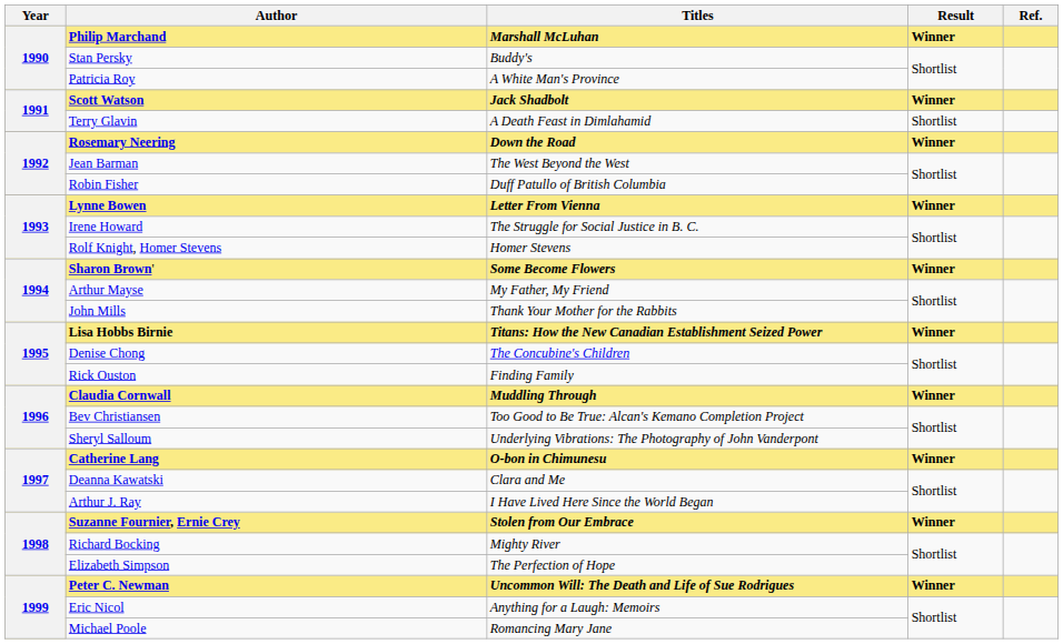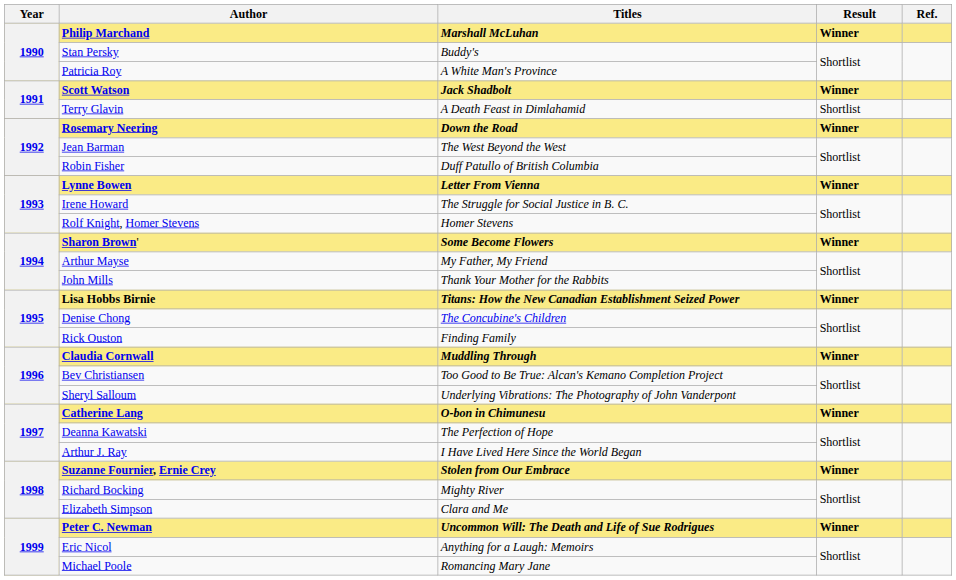 <table class="wikitable" width=100%>
 <tr>
 <th>Year</th>
 <th width=40%>Author</th>
 <th width=40%>Titles</th>
 <th>Result</th>
 <th>Ref.</th>
 </tr>
 <tr style=background:#FAEB86>
 <th rowspan="3"><a href='#'>1990</a></th>
 <td><strong><a href='#'>Philip Marchand</a></strong></td>
 <td><strong><em>Marshall McLuhan</em></strong></td>
 <td><strong>Winner</strong></td>
 <td></td>
 </tr>
 <tr>
 <td><a href='#'>Stan Persky</a></td>
 <td><em>Buddy's</em></td>
 <td rowspan=2>Shortlist</td>
 <td rowspan=2></td>
 </tr>
 <tr>
 <td><a href='#'>Patricia Roy</a></td>
 <td><em>A White Man's Province</em></td>
 </tr>
 <tr style=background:#FAEB86>
 <th rowspan="2"><a href='#'>1991</a></th>
 <td><strong><a href='#'>Scott Watson</a></strong></td>
 <td><strong><em>Jack Shadbolt</em></strong></td>
 <td><strong>Winner</strong></td>
 <td></td>
 </tr>
 <tr>
 <td><a href='#'>Terry Glavin</a></td>
 <td><em>A Death Feast in Dimlahamid</em></td>
 <td>Shortlist</td>
 <td></td>
 </tr>
 <tr style=background:#FAEB86>
 <th rowspan="3"><a href='#'>1992</a></th>
 <td><strong><a href='#'>Rosemary Neering</a></strong></td>
 <td><strong><em>Down the Road</em></strong></td>
 <td><strong>Winner</strong></td>
 <td></td>
 </tr>
 <tr>
 <td><a href='#'>Jean Barman</a></td>
 <td><em>The West Beyond the West</em></td>
 <td rowspan=2>Shortlist</td>
 <td rowspan=2></td>
 </tr>
 <tr>
 <td><a href='#'>Robin Fisher</a></td>
 <td><em>Duff Patullo of British Columbia</em></td>
 </tr>
 <tr style=background:#FAEB86>
 <th rowspan="3"><a href='#'>1993</a></th>
 <td><strong><a href='#'>Lynne Bowen</a></strong></td>
 <td><strong><em>Letter From Vienna</em></strong></td>
 <td><strong>Winner</strong></td>
 <td></td>
 </tr>
 <tr>
 <td><a href='#'>Irene Howard</a></td>
 <td><em>The Struggle for Social Justice in B. C.</em></td>
 <td rowspan=2>Shortlist</td>
 <td rowspan=2></td>
 </tr>
 <tr>
 <td><a href='#'>Rolf Knight</a>, <a href='#'>Homer Stevens</a></td>
 <td><em>Homer Stevens</em></td>
 </tr>
 <tr style=background:#FAEB86>
 <th rowspan="3"><a href='#'>1994</a></th>
 <td><strong><a href='#'>Sharon Brown</a></strong>'</td>
 <td><strong><em>Some Become Flowers</em></strong></td>
 <td><strong>Winner</strong></td>
 <td></td>
 </tr>
 <tr>
 <td><a href='#'>Arthur Mayse</a></td>
 <td><em>My Father, My Friend</em></td>
 <td rowspan=2>Shortlist</td>
 <td rowspan=2></td>
 </tr>
 <tr>
 <td><a href='#'>John Mills</a></td>
 <td><em>Thank Your Mother for the Rabbits</em></td>
 </tr>
 <tr style=background:#FAEB86>
 <th rowspan="3"><a href='#'>1995</a></th>
 <td><strong>Lisa Hobbs Birnie</strong></td>
 <td><strong><em>Titans: How the New Canadian Establishment Seized Power</em></strong></td>
 <td><strong>Winner</strong></td>
 <td></td>
 </tr>
 <tr>
 <td><a href='#'>Denise Chong</a></td>
 <td><em><a href='#'>The Concubine's Children</a></em></td>
 <td rowspan=2>Shortlist</td>
 <td rowspan=2></td>
 </tr>
 <tr>
 <td><a href='#'>Rick Ouston</a></td>
 <td><em>Finding Family</em></td>
 </tr>
 <tr style=background:#FAEB86>
 <th rowspan="3"><a href='#'>1996</a></th>
 <td><strong><a href='#'>Claudia Cornwall</a></strong></td>
 <td><strong><em>Muddling Through</em></strong></td>
 <td><strong>Winner</strong></td>
 <td></td>
 </tr>
 <tr>
 <td><a href='#'>Bev Christiansen</a></td>
 <td><em>Too Good to Be True: Alcan's Kemano Completion Project</em></td>
 <td rowspan=2>Shortlist</td>
 <td rowspan=2></td>
 </tr>
 <tr>
 <td><a href='#'>Sheryl Salloum</a></td>
 <td><em>Underlying Vibrations: The Photography of John Vanderpont</em></td>
 </tr>
 <tr style=background:#FAEB86>
 <th rowspan="3"><a href='#'>1997</a></th>
 <td><strong><a href='#'>Catherine Lang</a></strong></td>
 <td><strong><em>O-bon in Chimunesu</em></strong></td>
 <td><strong>Winner</strong></td>
 <td></td>
 </tr>
 <tr>
 <td><a href='#'>Deanna Kawatski</a></td>
-<td><em>Clara and Me</em></td>
+<td><em>The Perfection of Hope</em></td>
 <td rowspan=2>Shortlist</td>
 <td rowspan=2></td>
 </tr>
 <tr>
 <td><a href='#'>Arthur J. Ray</a></td>
 <td><em>I Have Lived Here Since the World Began</em></td>
 </tr>
 <tr style=background:#FAEB86>
 <th rowspan="3"><a href='#'>1998</a></th>
 <td><strong><a href='#'>Suzanne Fournier</a>, <a href='#'>Ernie Crey</a></strong></td>
 <td><strong><em>Stolen from Our Embrace</em></strong></td>
 <td><strong>Winner</strong></td>
 <td></td>
 </tr>
 <tr>
 <td><a href='#'>Richard Bocking</a></td>
 <td><em>Mighty River</em></td>
 <td rowspan=2>Shortlist</td>
 <td rowspan=2></td>
 </tr>
 <tr>
 <td><a href='#'>Elizabeth Simpson</a></td>
-<td><em>The Perfection of Hope</em></td>
+<td><em>Clara and Me</em></td>
 </tr>
 <tr style=background:#FAEB86>
 <th rowspan="3"><a href='#'>1999</a></th>
 <td><strong><a href='#'>Peter C. Newman</a></strong></td>
 <td><strong><em>Uncommon Will: The Death and Life of Sue Rodrigues</em></strong></td>
 <td><strong>Winner</strong></td>
 <td></td>
 </tr>
 <tr>
 <td><a href='#'>Eric Nicol</a></td>
 <td><em>Anything for a Laugh: Memoirs</em></td>
 <td rowspan=2>Shortlist</td>
 <td rowspan=2></td>
 </tr>
 <tr>
 <td><a href='#'>Michael Poole</a></td>
 <td><em>Romancing Mary Jane</em></td>
 </tr>
 </table>
